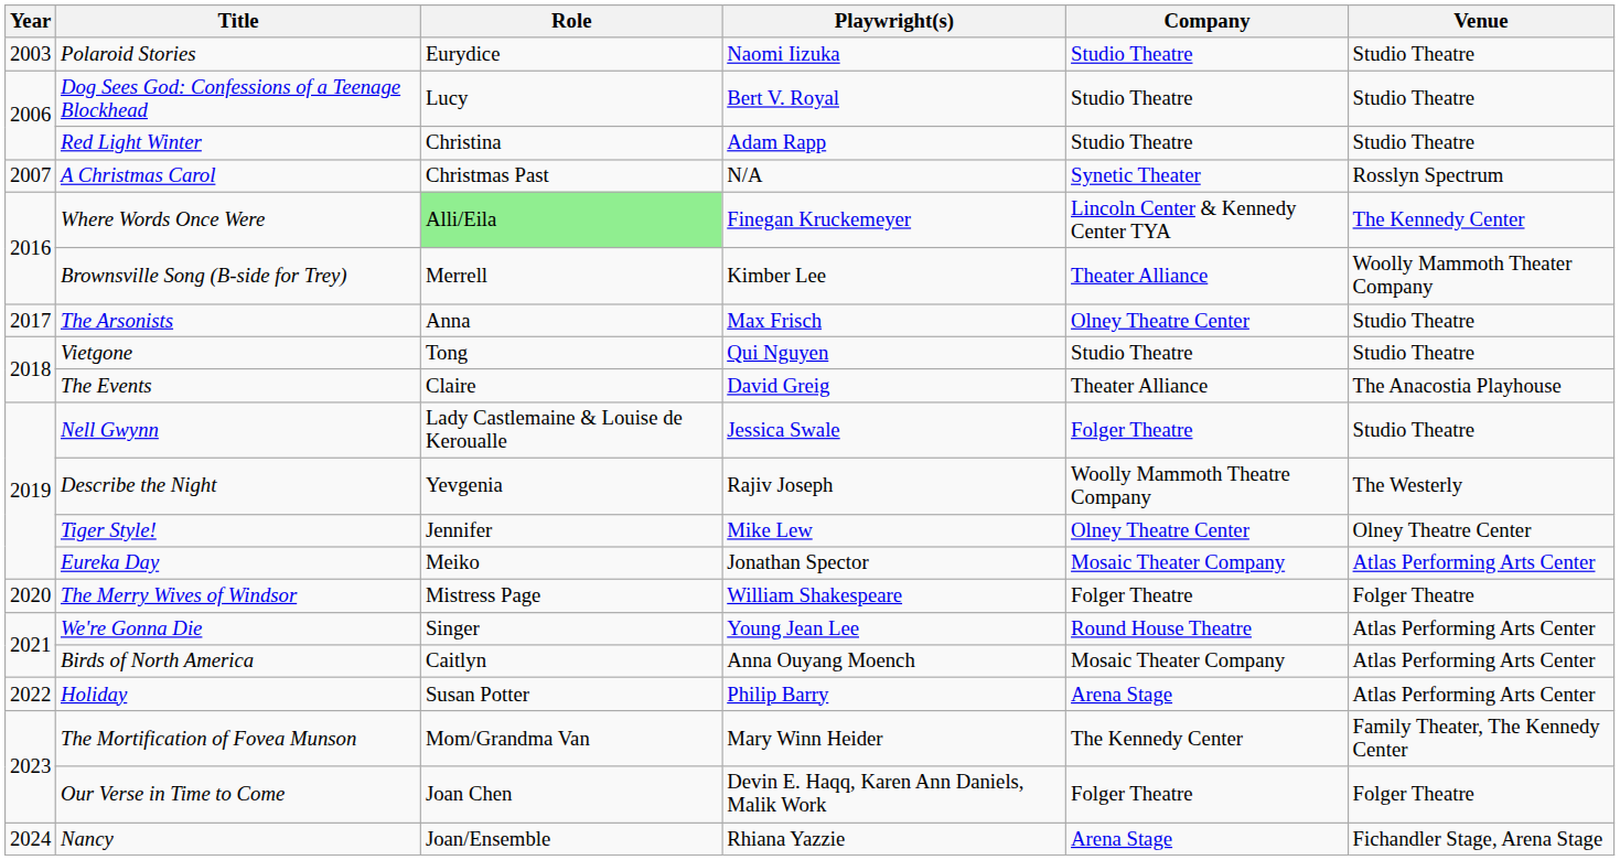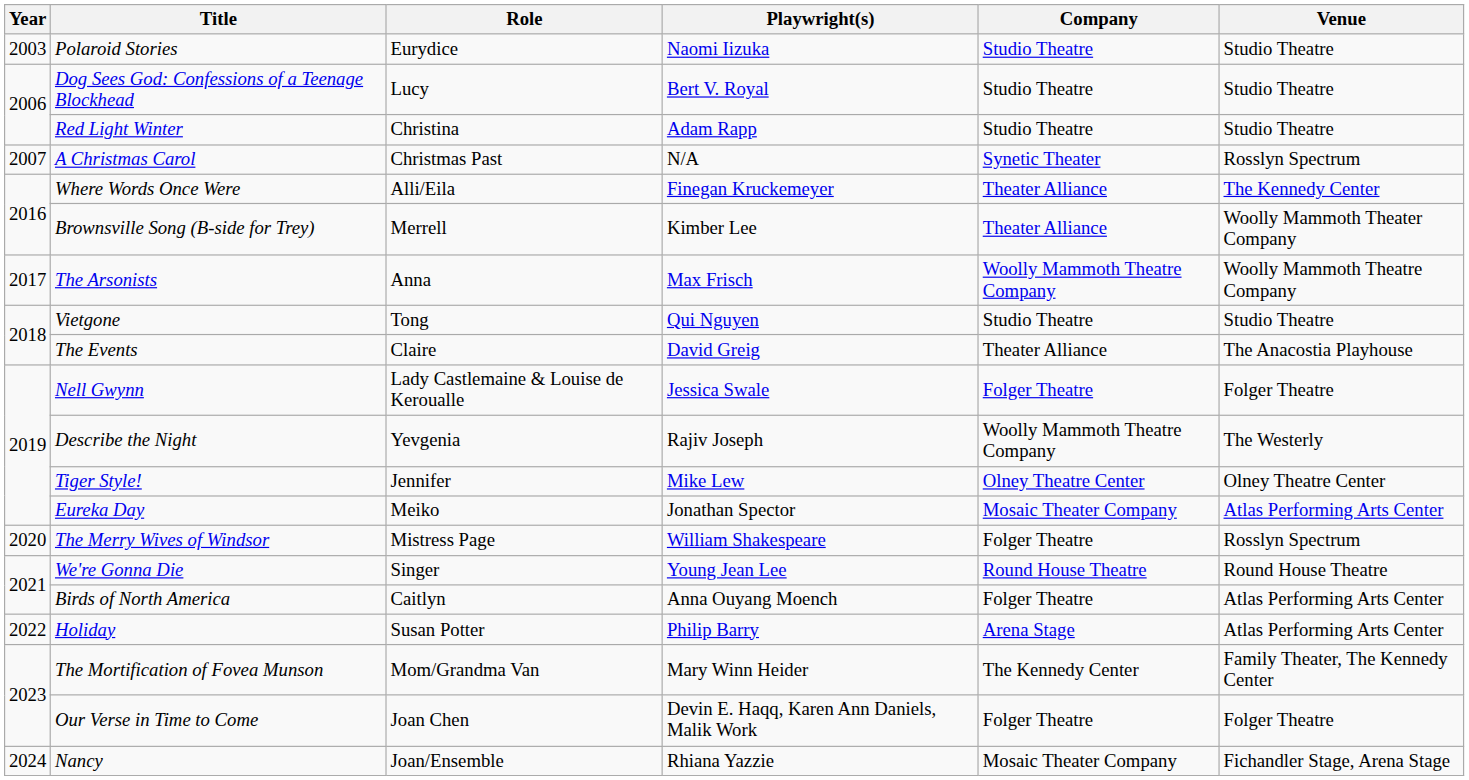 <table class="wikitable">
 <tr>
 <th>Year</th>
 <th>Title</th>
 <th>Role</th>
 <th>Playwright(s)</th>
 <th>Company</th>
 <th>Venue</th>
 </tr>
 <tr>
 <td>2003</td>
 <td><em>Polaroid Stories</em></td>
 <td>Eurydice</td>
 <td><a href='#'>Naomi Iizuka</a></td>
 <td><a href='#'>Studio Theatre</a></td>
 <td>Studio Theatre</td>
 </tr>
 <tr>
 <td rowspan="2">2006</td>
 <td><em><a href='#'>Dog Sees God: Confessions of a Teenage Blockhead</a></em></td>
 <td>Lucy</td>
 <td><a href='#'>Bert V. Royal</a></td>
 <td>Studio Theatre</td>
 <td>Studio Theatre</td>
 </tr>
 <tr>
 <td><em><a href='#'>Red Light Winter</a></em></td>
 <td>Christina</td>
 <td><a href='#'>Adam Rapp</a></td>
 <td>Studio Theatre</td>
 <td>Studio Theatre</td>
 </tr>
 <tr>
 <td>2007</td>
 <td><em><a href='#'>A Christmas Carol</a></em></td>
 <td>Christmas Past</td>
 <td>N/A</td>
 <td><a href='#'>Synetic Theater</a></td>
 <td>Rosslyn Spectrum</td>
 </tr>
 <tr>
 <td rowspan="2">2016</td>
 <td><em>Where Words Once Were</em></td>
-<td style="background: lightgreen;">Alli/Eila</td>
+<td>Alli/Eila</td>
 <td><a href='#'>Finegan Kruckemeyer</a></td>
-<td><a href='#'>Lincoln Center</a> & Kennedy Center TYA</td>
+<td><a href='#'>Theater Alliance</a></td>
 <td><a href='#'>The Kennedy Center</a></td>
 </tr>
 <tr>
 <td><em>Brownsville Song (B-side for Trey)</em></td>
 <td>Merrell</td>
 <td>Kimber Lee</td>
 <td><a href='#'>Theater Alliance</a></td>
 <td>Woolly Mammoth Theater Company</td>
 </tr>
 <tr>
 <td>2017</td>
 <td><em><a href='#'>The Arsonists</a></em></td>
 <td>Anna</td>
 <td><a href='#'>Max Frisch</a></td>
-<td><a href='#'>Olney Theatre Center</a></td>
-<td>Studio Theatre</td>
+<td><a href='#'>Woolly Mammoth Theatre Company</a></td>
+<td>Woolly Mammoth Theatre Company</td>
 </tr>
 <tr>
 <td rowspan="2">2018</td>
 <td><em>Vietgone</em></td>
 <td>Tong</td>
 <td><a href='#'>Qui Nguyen</a></td>
 <td>Studio Theatre</td>
 <td>Studio Theatre</td>
 </tr>
 <tr>
 <td><em>The Events</em></td>
 <td>Claire</td>
 <td><a href='#'>David Greig</a></td>
 <td>Theater Alliance</td>
 <td>The Anacostia Playhouse</td>
 </tr>
 <tr>
 <td rowspan="4">2019</td>
 <td><em><a href='#'>Nell Gwynn</a></em></td>
 <td>Lady Castlemaine & Louise de Keroualle</td>
 <td><a href='#'>Jessica Swale</a></td>
 <td><a href='#'>Folger Theatre</a></td>
-<td>Studio Theatre</td>
+<td>Folger Theatre</td>
 </tr>
 <tr>
 <td><em>Describe the Night</em></td>
 <td>Yevgenia</td>
 <td>Rajiv Joseph</td>
 <td>Woolly Mammoth Theatre Company</td>
 <td>The Westerly</td>
 </tr>
 <tr>
 <td><em><a href='#'>Tiger Style!</a></em></td>
 <td>Jennifer</td>
 <td><a href='#'>Mike Lew</a></td>
 <td><a href='#'>Olney Theatre Center</a></td>
 <td>Olney Theatre Center</td>
 </tr>
 <tr>
 <td><em><a href='#'>Eureka Day</a></em></td>
 <td>Meiko</td>
 <td>Jonathan Spector</td>
 <td><a href='#'>Mosaic Theater Company</a></td>
 <td><a href='#'>Atlas Performing Arts Center</a></td>
 </tr>
 <tr>
 <td>2020</td>
 <td><em><a href='#'>The Merry Wives of Windsor</a></em></td>
 <td>Mistress Page</td>
 <td><a href='#'>William Shakespeare</a></td>
 <td>Folger Theatre</td>
-<td>Folger Theatre</td>
+<td>Rosslyn Spectrum</td>
 </tr>
 <tr>
 <td rowspan="2">2021</td>
 <td><em><a href='#'>We're Gonna Die</a></em></td>
 <td>Singer</td>
 <td><a href='#'>Young Jean Lee</a></td>
 <td><a href='#'>Round House Theatre</a></td>
-<td>Atlas Performing Arts Center</td>
+<td>Round House Theatre</td>
 </tr>
 <tr>
 <td><em>Birds of North America</em></td>
 <td>Caitlyn</td>
 <td>Anna Ouyang Moench</td>
-<td>Mosaic Theater Company</td>
+<td>Folger Theatre</td>
 <td>Atlas Performing Arts Center</td>
 </tr>
 <tr>
 <td>2022</td>
 <td><em><a href='#'>Holiday</a></em></td>
 <td>Susan Potter</td>
 <td><a href='#'>Philip Barry</a></td>
 <td><a href='#'>Arena Stage</a></td>
 <td>Atlas Performing Arts Center</td>
 </tr>
 <tr>
 <td rowspan="2">2023</td>
 <td><em>The Mortification of Fovea Munson</em></td>
 <td>Mom/Grandma Van</td>
 <td>Mary Winn Heider</td>
 <td>The Kennedy Center</td>
 <td>Family Theater, The Kennedy Center</td>
 </tr>
 <tr>
 <td><em>Our Verse in Time to Come</em></td>
 <td>Joan Chen</td>
 <td>Devin E. Haqq, Karen Ann Daniels, Malik Work</td>
 <td>Folger Theatre</td>
 <td>Folger Theatre</td>
 </tr>
 <tr>
 <td>2024</td>
 <td><em>Nancy</em></td>
 <td>Joan/Ensemble</td>
 <td>Rhiana Yazzie</td>
-<td><a href='#'>Arena Stage</a></td>
+<td>Mosaic Theater Company</td>
 <td>Fichandler Stage, Arena Stage</td>
 </tr>
 </table>
